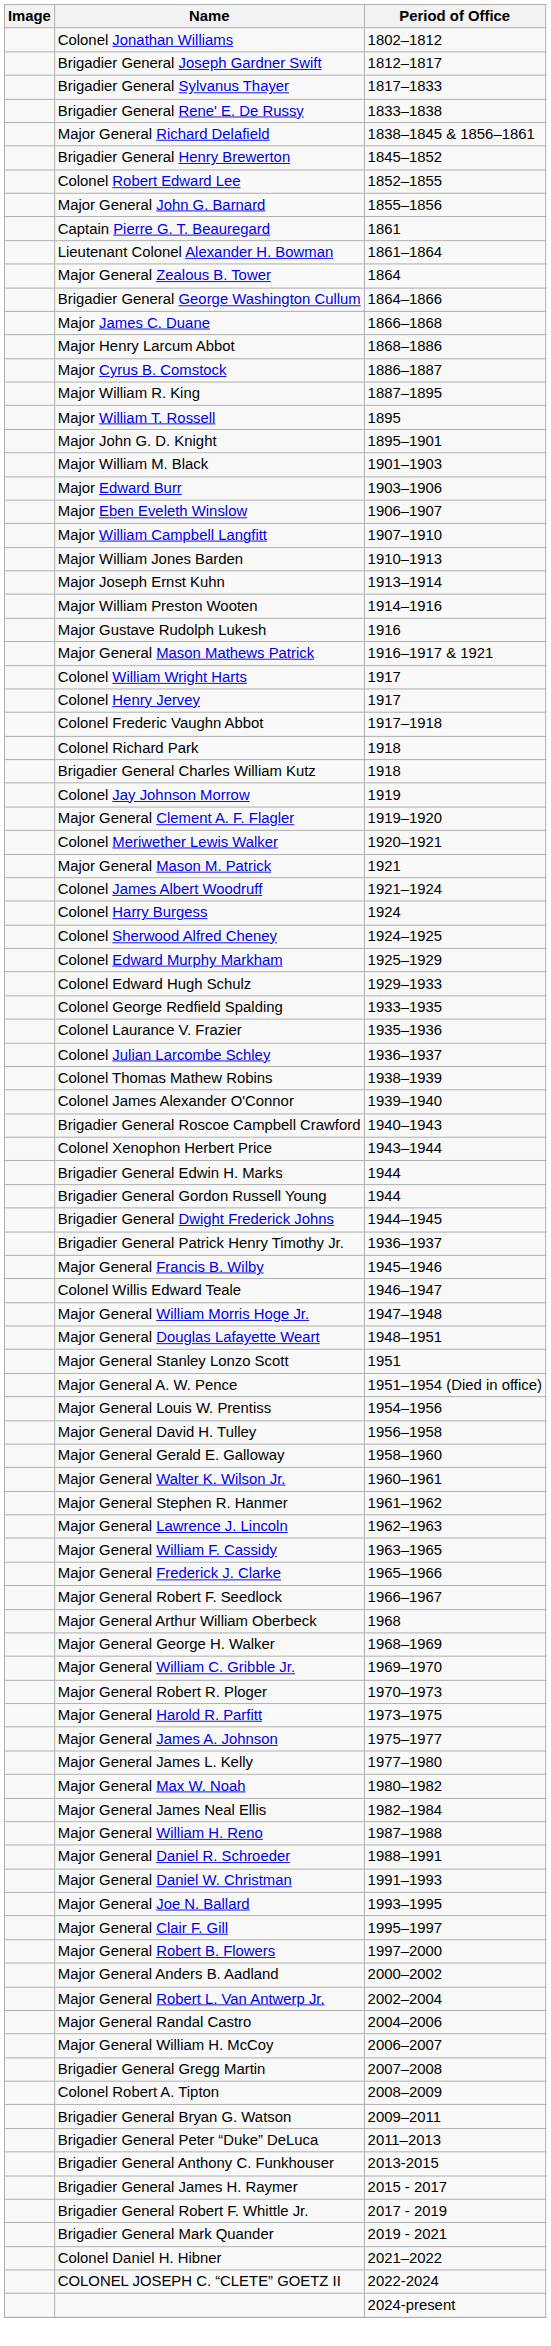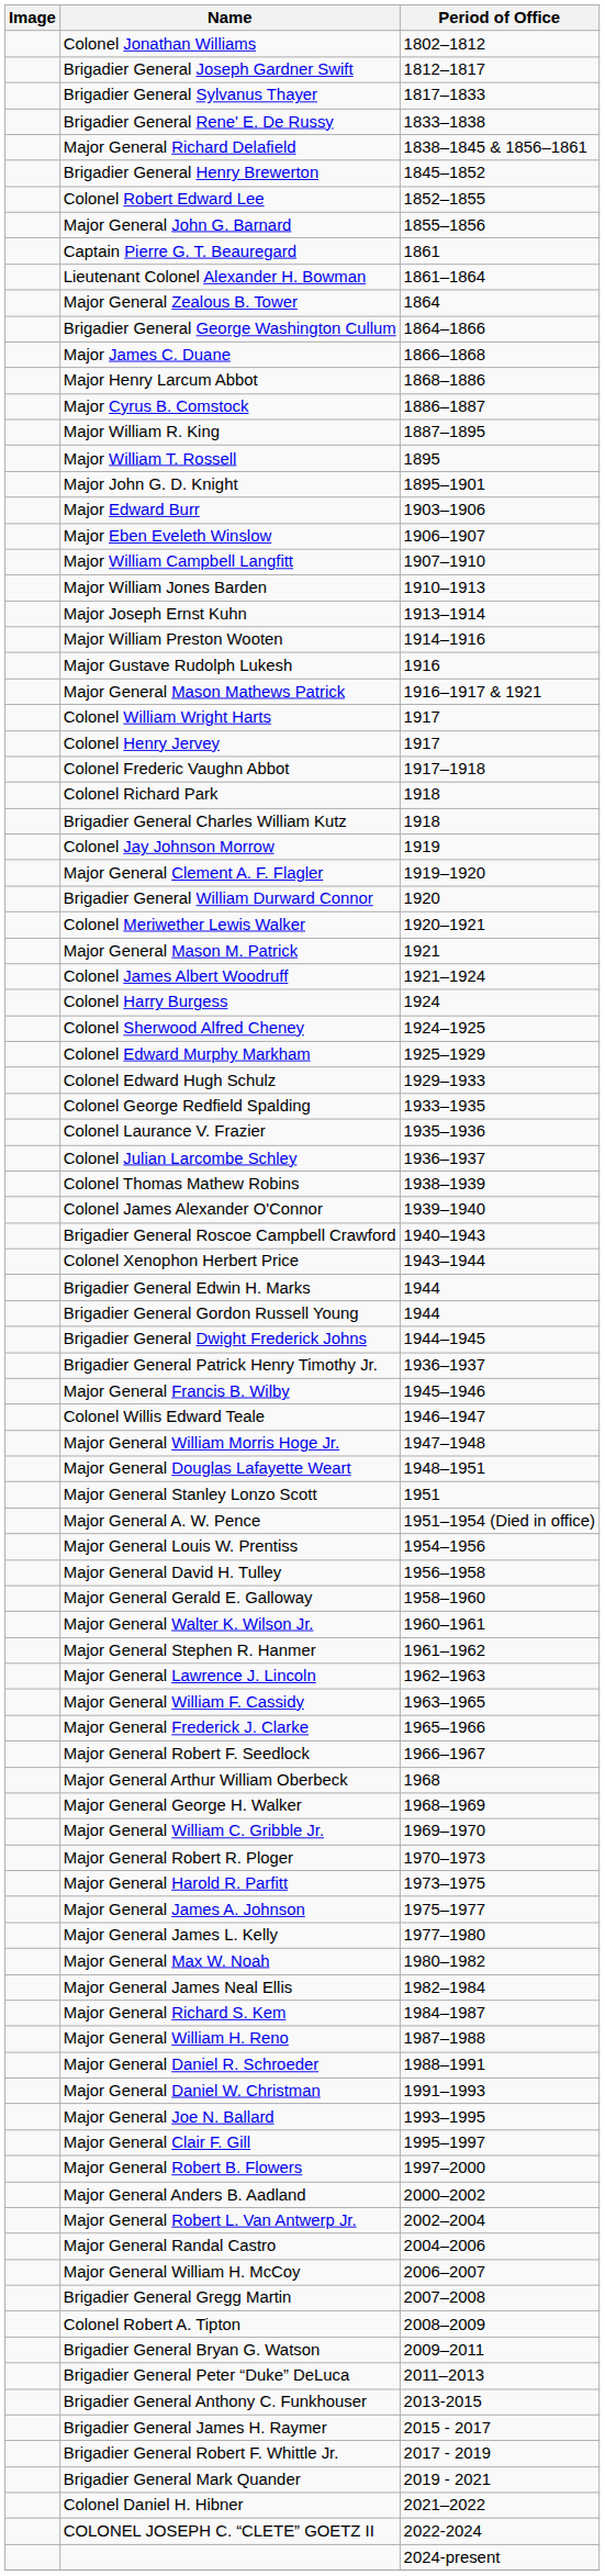 <table class="wikitable">
 <tr>
 <th>Image</th>
 <th>Name</th>
 <th>Period of Office</th>
 </tr>
 <tr>
 <td></td>
 <td>Colonel <a href='#'>Jonathan Williams</a></td>
 <td>1802–1812</td>
 </tr>
 <tr>
 <td></td>
 <td>Brigadier General <a href='#'>Joseph Gardner Swift</a></td>
 <td>1812–1817</td>
 </tr>
 <tr>
 <td></td>
 <td>Brigadier General <a href='#'>Sylvanus Thayer</a></td>
 <td>1817–1833</td>
 </tr>
 <tr>
 <td></td>
 <td>Brigadier General <a href='#'>Rene' E. De Russy</a></td>
 <td>1833–1838</td>
 </tr>
 <tr>
 <td></td>
 <td>Major General <a href='#'>Richard Delafield</a></td>
 <td>1838–1845 & 1856–1861</td>
 </tr>
 <tr>
 <td></td>
 <td>Brigadier General <a href='#'>Henry Brewerton</a></td>
 <td>1845–1852</td>
 </tr>
 <tr>
 <td></td>
 <td>Colonel <a href='#'>Robert Edward Lee</a></td>
 <td>1852–1855</td>
 </tr>
 <tr>
 <td></td>
 <td>Major General <a href='#'>John G. Barnard</a></td>
 <td>1855–1856</td>
 </tr>
 <tr>
 <td></td>
 <td>Captain <a href='#'>Pierre G. T. Beauregard</a></td>
 <td>1861</td>
 </tr>
 <tr>
 <td></td>
 <td>Lieutenant Colonel <a href='#'>Alexander H. Bowman</a></td>
 <td>1861–1864</td>
 </tr>
 <tr>
 <td></td>
 <td>Major General <a href='#'>Zealous B. Tower</a></td>
 <td>1864</td>
 </tr>
 <tr>
 <td></td>
 <td>Brigadier General <a href='#'>George Washington Cullum</a></td>
 <td>1864–1866</td>
 </tr>
 <tr>
 <td></td>
 <td>Major <a href='#'>James C. Duane</a></td>
 <td>1866–1868</td>
 </tr>
 <tr>
 <td></td>
 <td>Major Henry Larcum Abbot</td>
 <td>1868–1886</td>
 </tr>
 <tr>
 <td></td>
 <td>Major <a href='#'>Cyrus B. Comstock</a></td>
 <td>1886–1887</td>
 </tr>
 <tr>
 <td></td>
 <td>Major William R. King</td>
 <td>1887–1895</td>
 </tr>
 <tr>
 <td></td>
 <td>Major <a href='#'>William T. Rossell</a></td>
 <td>1895</td>
 </tr>
 <tr>
 <td></td>
 <td>Major John G. D. Knight</td>
 <td>1895–1901</td>
 </tr>
 <tr>
 <td></td>
-<td>Major William M. Black</td>
-<td>1901–1903</td>
-</tr>
-<tr>
-<td></td>
 <td>Major <a href='#'>Edward Burr</a></td>
 <td>1903–1906</td>
 </tr>
 <tr>
 <td></td>
 <td>Major <a href='#'>Eben Eveleth Winslow</a></td>
 <td>1906–1907</td>
 </tr>
 <tr>
 <td></td>
 <td>Major <a href='#'>William Campbell Langfitt</a></td>
 <td>1907–1910</td>
 </tr>
 <tr>
 <td></td>
 <td>Major William Jones Barden</td>
 <td>1910–1913</td>
 </tr>
 <tr>
 <td></td>
 <td>Major Joseph Ernst Kuhn</td>
 <td>1913–1914</td>
 </tr>
 <tr>
 <td></td>
 <td>Major William Preston Wooten</td>
 <td>1914–1916</td>
 </tr>
 <tr>
 <td></td>
 <td>Major Gustave Rudolph Lukesh</td>
 <td>1916</td>
 </tr>
 <tr>
 <td></td>
 <td>Major General <a href='#'>Mason Mathews Patrick</a></td>
 <td>1916–1917 & 1921</td>
 </tr>
 <tr>
 <td></td>
 <td>Colonel <a href='#'>William Wright Harts</a></td>
 <td>1917</td>
 </tr>
 <tr>
 <td></td>
 <td>Colonel <a href='#'>Henry Jervey</a></td>
 <td>1917</td>
 </tr>
 <tr>
 <td></td>
 <td>Colonel Frederic Vaughn Abbot</td>
 <td>1917–1918</td>
 </tr>
 <tr>
 <td></td>
 <td>Colonel Richard Park</td>
 <td>1918</td>
 </tr>
 <tr>
 <td></td>
 <td>Brigadier General Charles William Kutz</td>
 <td>1918</td>
 </tr>
 <tr>
 <td></td>
 <td>Colonel <a href='#'>Jay Johnson Morrow</a></td>
 <td>1919</td>
 </tr>
 <tr>
 <td></td>
 <td>Major General <a href='#'>Clement A. F. Flagler</a></td>
 <td>1919–1920</td>
+</tr>
+<tr>
+<td></td>
+<td>Brigadier General <a href='#'>William Durward Connor</a></td>
+<td>1920</td>
 </tr>
 <tr>
 <td></td>
 <td>Colonel <a href='#'>Meriwether Lewis Walker</a></td>
 <td>1920–1921</td>
 </tr>
 <tr>
 <td></td>
 <td>Major General <a href='#'>Mason M. Patrick</a></td>
 <td>1921</td>
 </tr>
 <tr>
 <td></td>
 <td>Colonel <a href='#'>James Albert Woodruff</a></td>
 <td>1921–1924</td>
 </tr>
 <tr>
 <td></td>
 <td>Colonel <a href='#'>Harry Burgess</a></td>
 <td>1924</td>
 </tr>
 <tr>
 <td></td>
 <td>Colonel <a href='#'>Sherwood Alfred Cheney</a></td>
 <td>1924–1925</td>
 </tr>
 <tr>
 <td></td>
 <td>Colonel <a href='#'>Edward Murphy Markham</a></td>
 <td>1925–1929</td>
 </tr>
 <tr>
 <td></td>
 <td>Colonel Edward Hugh Schulz</td>
 <td>1929–1933</td>
 </tr>
 <tr>
 <td></td>
 <td>Colonel George Redfield Spalding</td>
 <td>1933–1935</td>
 </tr>
 <tr>
 <td></td>
 <td>Colonel Laurance V. Frazier</td>
 <td>1935–1936</td>
 </tr>
 <tr>
 <td></td>
 <td>Colonel <a href='#'>Julian Larcombe Schley</a></td>
 <td>1936–1937</td>
 </tr>
 <tr>
 <td></td>
 <td>Colonel Thomas Mathew Robins</td>
 <td>1938–1939</td>
 </tr>
 <tr>
 <td></td>
 <td>Colonel James Alexander O'Connor</td>
 <td>1939–1940</td>
 </tr>
 <tr>
 <td></td>
 <td>Brigadier General Roscoe Campbell Crawford</td>
 <td>1940–1943</td>
 </tr>
 <tr>
 <td></td>
 <td>Colonel Xenophon Herbert Price</td>
 <td>1943–1944</td>
 </tr>
 <tr>
 <td></td>
 <td>Brigadier General Edwin H. Marks</td>
 <td>1944</td>
 </tr>
 <tr>
 <td></td>
 <td>Brigadier General Gordon Russell Young</td>
 <td>1944</td>
 </tr>
 <tr>
 <td></td>
 <td>Brigadier General <a href='#'>Dwight Frederick Johns</a></td>
 <td>1944–1945</td>
 </tr>
 <tr>
 <td></td>
 <td>Brigadier General Patrick Henry Timothy Jr.</td>
 <td>1936–1937</td>
 </tr>
 <tr>
 <td></td>
 <td>Major General <a href='#'>Francis B. Wilby</a></td>
 <td>1945–1946</td>
 </tr>
 <tr>
 <td></td>
 <td>Colonel Willis Edward Teale</td>
 <td>1946–1947</td>
 </tr>
 <tr>
 <td></td>
 <td>Major General <a href='#'>William Morris Hoge Jr.</a></td>
 <td>1947–1948</td>
 </tr>
 <tr>
 <td></td>
 <td>Major General <a href='#'>Douglas Lafayette Weart</a></td>
 <td>1948–1951</td>
 </tr>
 <tr>
 <td></td>
 <td>Major General Stanley Lonzo Scott</td>
 <td>1951</td>
 </tr>
 <tr>
 <td></td>
 <td>Major General A. W. Pence</td>
 <td>1951–1954 (Died in office)</td>
 </tr>
 <tr>
 <td></td>
 <td>Major General Louis W. Prentiss</td>
 <td>1954–1956</td>
 </tr>
 <tr>
 <td></td>
 <td>Major General David H. Tulley</td>
 <td>1956–1958</td>
 </tr>
 <tr>
 <td></td>
 <td>Major General Gerald E. Galloway</td>
 <td>1958–1960</td>
 </tr>
 <tr>
 <td></td>
 <td>Major General <a href='#'>Walter K. Wilson Jr.</a></td>
 <td>1960–1961</td>
 </tr>
 <tr>
 <td></td>
 <td>Major General Stephen R. Hanmer</td>
 <td>1961–1962</td>
 </tr>
 <tr>
 <td></td>
 <td>Major General <a href='#'>Lawrence J. Lincoln</a></td>
 <td>1962–1963</td>
 </tr>
 <tr>
 <td></td>
 <td>Major General <a href='#'>William F. Cassidy</a></td>
 <td>1963–1965</td>
 </tr>
 <tr>
 <td></td>
 <td>Major General <a href='#'>Frederick J. Clarke</a></td>
 <td>1965–1966</td>
 </tr>
 <tr>
 <td></td>
 <td>Major General Robert F. Seedlock</td>
 <td>1966–1967</td>
 </tr>
 <tr>
 <td></td>
 <td>Major General Arthur William Oberbeck</td>
 <td>1968</td>
 </tr>
 <tr>
 <td></td>
 <td>Major General George H. Walker</td>
 <td>1968–1969</td>
 </tr>
 <tr>
 <td></td>
 <td>Major General <a href='#'>William C. Gribble Jr.</a></td>
 <td>1969–1970</td>
 </tr>
 <tr>
 <td></td>
 <td>Major General Robert R. Ploger</td>
 <td>1970–1973</td>
 </tr>
 <tr>
 <td></td>
 <td>Major General <a href='#'>Harold R. Parfitt</a></td>
 <td>1973–1975</td>
 </tr>
 <tr>
 <td></td>
 <td>Major General <a href='#'>James A. Johnson</a></td>
 <td>1975–1977</td>
 </tr>
 <tr>
 <td></td>
 <td>Major General James L. Kelly</td>
 <td>1977–1980</td>
 </tr>
 <tr>
 <td></td>
 <td>Major General <a href='#'>Max W. Noah</a></td>
 <td>1980–1982</td>
 </tr>
 <tr>
 <td></td>
 <td>Major General James Neal Ellis</td>
 <td>1982–1984</td>
 </tr>
 <tr>
 <td></td>
+<td>Major General <a href='#'>Richard S. Kem</a></td>
+<td>1984–1987</td>
+</tr>
+<tr>
+<td></td>
 <td>Major General <a href='#'>William H. Reno</a></td>
 <td>1987–1988</td>
 </tr>
 <tr>
 <td></td>
 <td>Major General <a href='#'>Daniel R. Schroeder</a></td>
 <td>1988–1991</td>
 </tr>
 <tr>
 <td></td>
 <td>Major General <a href='#'>Daniel W. Christman</a></td>
 <td>1991–1993</td>
 </tr>
 <tr>
 <td></td>
 <td>Major General <a href='#'>Joe N. Ballard</a></td>
 <td>1993–1995</td>
 </tr>
 <tr>
 <td></td>
 <td>Major General <a href='#'>Clair F. Gill</a></td>
 <td>1995–1997</td>
 </tr>
 <tr>
 <td></td>
 <td>Major General <a href='#'>Robert B. Flowers</a></td>
 <td>1997–2000</td>
 </tr>
 <tr>
 <td></td>
 <td>Major General Anders B. Aadland</td>
 <td>2000–2002</td>
 </tr>
 <tr>
 <td></td>
 <td>Major General <a href='#'>Robert L. Van Antwerp Jr.</a></td>
 <td>2002–2004</td>
 </tr>
 <tr>
 <td></td>
 <td>Major General Randal Castro</td>
 <td>2004–2006</td>
 </tr>
 <tr>
 <td></td>
 <td>Major General William H. McCoy</td>
 <td>2006–2007</td>
 </tr>
 <tr>
 <td></td>
 <td>Brigadier General Gregg Martin</td>
 <td>2007–2008</td>
 </tr>
 <tr>
 <td></td>
 <td>Colonel Robert A. Tipton</td>
 <td>2008–2009</td>
 </tr>
 <tr>
 <td></td>
 <td>Brigadier General Bryan G. Watson</td>
 <td>2009–2011</td>
 </tr>
 <tr>
 <td></td>
 <td>Brigadier General Peter “Duke” DeLuca</td>
 <td>2011–2013</td>
 </tr>
 <tr>
 <td></td>
 <td>Brigadier General Anthony C. Funkhouser</td>
 <td>2013-2015</td>
 </tr>
 <tr>
 <td></td>
 <td>Brigadier General James H. Raymer</td>
 <td>2015 - 2017</td>
 </tr>
 <tr>
 <td></td>
 <td>Brigadier General Robert F. Whittle Jr.</td>
 <td>2017 - 2019</td>
 </tr>
 <tr>
 <td></td>
 <td>Brigadier General Mark Quander</td>
 <td>2019 - 2021</td>
 </tr>
 <tr>
 <td></td>
 <td>Colonel Daniel H. Hibner</td>
 <td>2021–2022</td>
 </tr>
 <tr>
 <td></td>
 <td>COLONEL JOSEPH C. “CLETE” GOETZ II</td>
 <td>2022-2024</td>
 </tr>
 <tr>
 <td></td>
 <td></td>
 <td>2024-present</td>
 </tr>
 <tr>
 </tr>
 </table>
